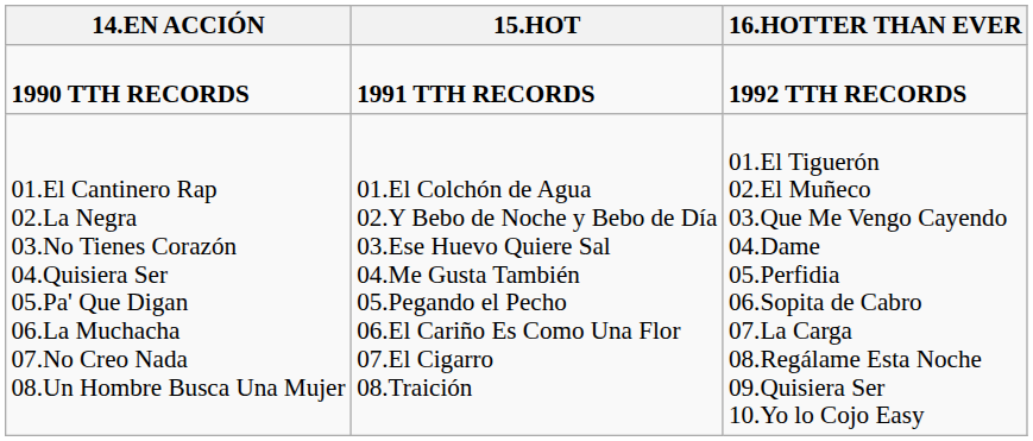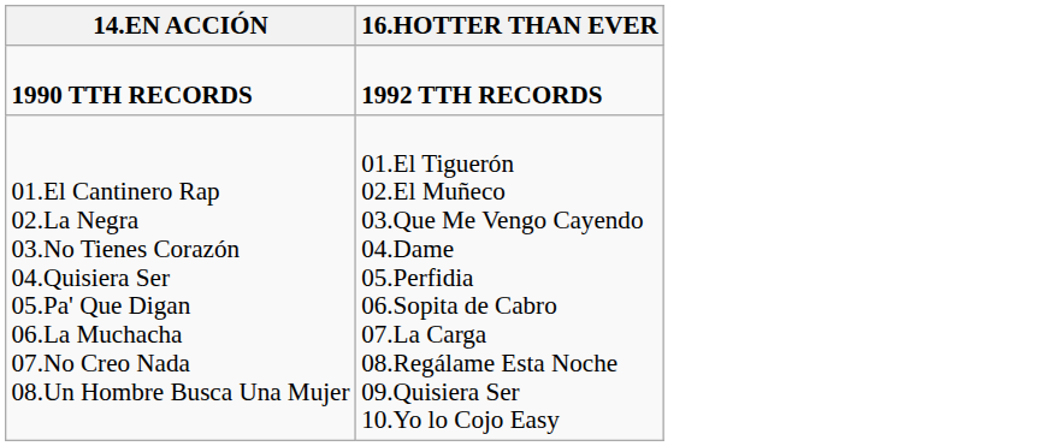 <table class="wikitable" border="1">
 <tr>
 <th><strong>14.EN ACCIÓN</strong></th>
-<th><strong>15.HOT</strong></th>
 <th><strong>16.HOTTER THAN EVER</strong></th>
 </tr>
 <tr>
 <td><br><strong>1990 TTH RECORDS</strong></td>
-<td><br><strong>1991 TTH RECORDS</strong></td>
 <td><br><strong>1992 TTH RECORDS</strong></td>
 </tr>
 <tr>
 <td><br>01.El Cantinero Rap<br>02.La Negra<br>03.No Tienes Corazón<br>04.Quisiera Ser<br>05.Pa' Que Digan<br>06.La Muchacha<br>07.No Creo Nada<br>08.Un Hombre Busca Una Mujer</td>
-<td><br>01.El Colchón de Agua<br>02.Y Bebo de Noche y Bebo de Día<br>03.Ese Huevo Quiere Sal<br>04.Me Gusta También<br>05.Pegando el Pecho<br>06.El Cariño Es Como Una Flor<br>07.El Cigarro<br>08.Traición</td>
 <td><br>01.El Tiguerón<br>02.El Muñeco<br>03.Que Me Vengo Cayendo<br>04.Dame<br>05.Perfidia<br>06.Sopita de Cabro<br>07.La Carga<br>08.Regálame Esta Noche<br>09.Quisiera Ser<br>10.Yo lo Cojo Easy</td>
 </tr>
 </table>
